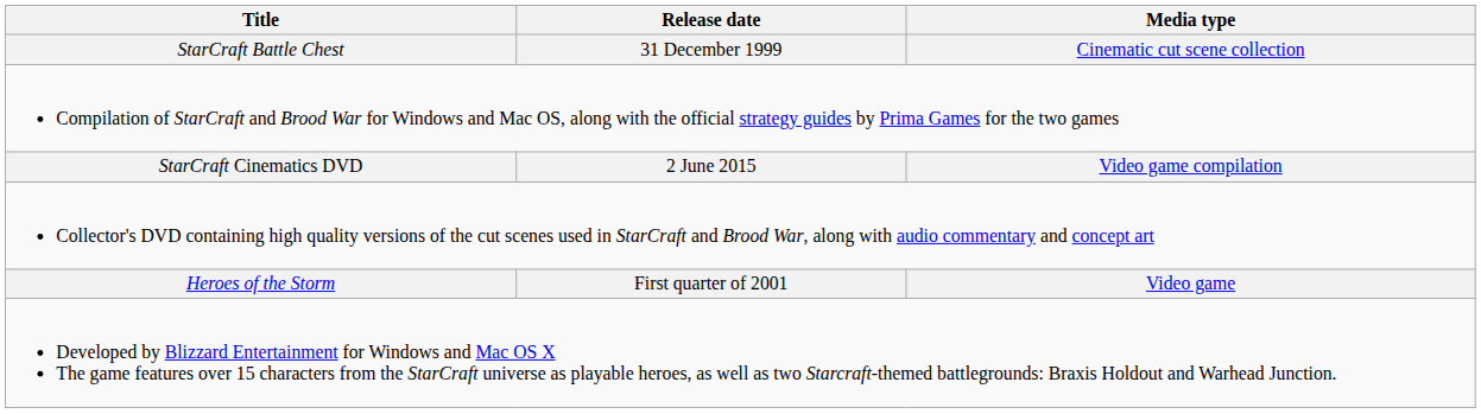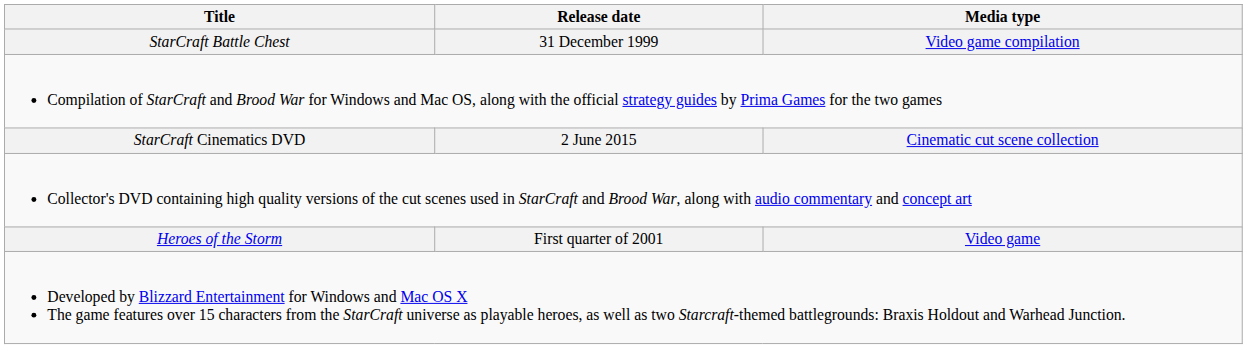 <table class="wikitable" width="100%">
 <tr style="text-align: center;">
 <th>Title</th>
 <th>Release date</th>
 <th>Media type</th>
 </tr>
 <tr bgcolor="#F2F2F2" align="center">
 <td><em>StarCraft Battle Chest</em></td>
 <td>31 December 1999</td>
-<td><a href='#'>Cinematic cut scene collection</a></td>
+<td><a href='#'>Video game compilation</a></td>
 </tr>
 <tr>
 <td colspan="3" style="border: none; vertical-align: top;"><br><ul><li>Compilation of <em>StarCraft</em> and <em>Brood War</em> for Windows and Mac OS, along with the official <a href='#'>strategy guides</a> by <a href='#'>Prima Games</a> for the two games</li></ul></td>
 </tr>
 <tr bgcolor="#F2F2F2" align="center">
 <td><em>StarCraft</em> Cinematics DVD</td>
 <td>2 June 2015</td>
-<td><a href='#'>Video game compilation</a></td>
+<td><a href='#'>Cinematic cut scene collection</a></td>
 </tr>
 <tr>
 <td colspan="3" style="border: none; vertical-align: top;"><br><ul><li>Collector's DVD containing high quality versions of the cut scenes used in <em>StarCraft</em> and <em>Brood War</em>, along with <a href='#'>audio commentary</a> and <a href='#'>concept art</a></li></ul></td>
 </tr>
 <tr bgcolor="#F2F2F2" align="center">
 <td><em><a href='#'>Heroes of the Storm</a></em></td>
 <td>First quarter of 2001</td>
 <td><a href='#'>Video game</a></td>
 </tr>
 <tr>
 <td colspan="3" style="border: none; vertical-align: top;"><br><ul><li>Developed by <a href='#'>Blizzard Entertainment</a> for Windows and <a href='#'>Mac OS X</a></li><li>The game features over 15 characters from the <em>StarCraft</em> universe as playable heroes, as well as two <em>Starcraft</em>-themed battlegrounds: Braxis Holdout and Warhead Junction.</li></ul></td>
 </tr>
 </table>
